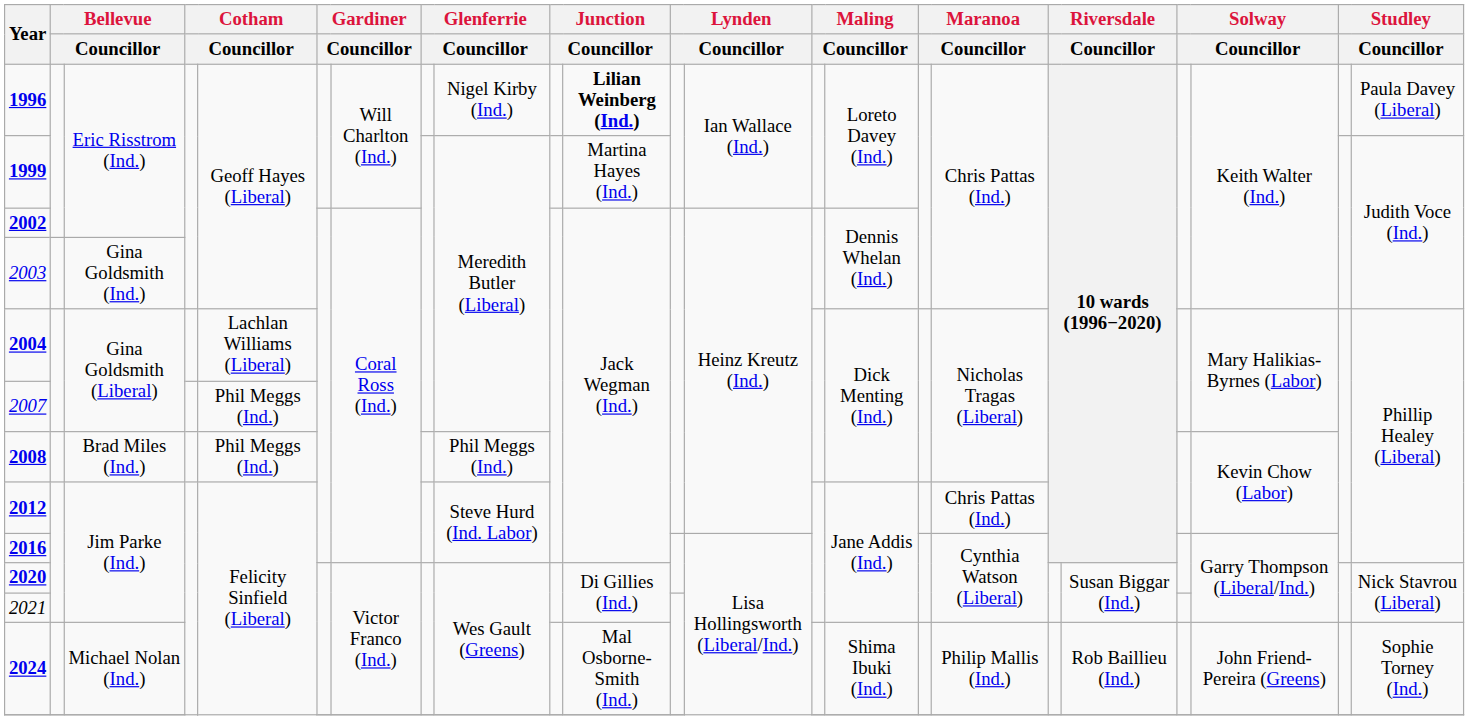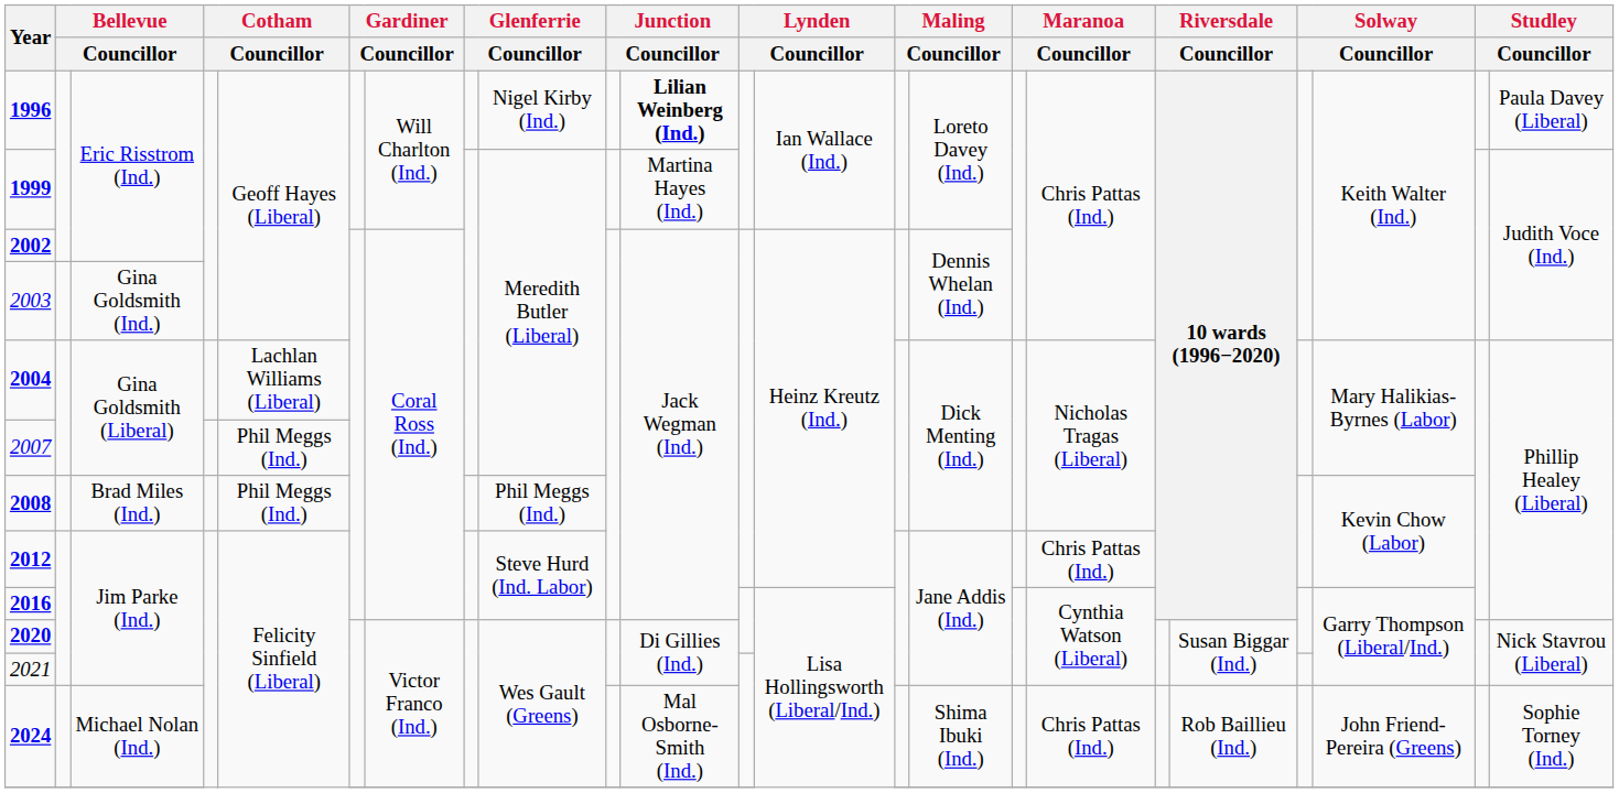 <table class="wikitable">
 <tr>
 <th rowspan="2">Year</th>
 <th style="color:crimson"; colspan="2">Bellevue</th>
 <th style="color:crimson"; colspan="2">Cotham</th>
 <th style="color:crimson"; colspan="2">Gardiner</th>
 <th style="color:crimson"; colspan="2">Glenferrie</th>
 <th style="color:crimson"; colspan="2">Junction</th>
 <th style="color:crimson"; colspan="2">Lynden</th>
 <th style="color:crimson"; colspan="2">Maling</th>
 <th style="color:crimson"; colspan="2">Maranoa</th>
 <th style="color:crimson"; colspan="2">Riversdale</th>
 <th style="color:crimson"; colspan="2">Solway</th>
 <th style="color:crimson"; colspan="2">Studley</th>
 </tr>
 <tr>
 <th colspan="2">Councillor</th>
 <th colspan="2">Councillor</th>
 <th colspan="2">Councillor</th>
 <th colspan="2">Councillor</th>
 <th colspan="2">Councillor</th>
 <th colspan="2">Councillor</th>
 <th colspan="2">Councillor</th>
 <th colspan="2">Councillor</th>
 <th colspan="2">Councillor</th>
 <th colspan="2">Councillor</th>
 <th colspan="2">Councillor</th>
 </tr>
 <tr>
 <td><strong><a href='#'>1996</a></strong></td>
 <td rowspan="3" width="1px" > </td>
 <td rowspan="3"; align="center"><a href='#'>Eric Risstrom</a> <br> (<a href='#'>Ind.</a>)</td>
 <td rowspan="4" width="1px" > </td>
 <td rowspan="4"; align="center">Geoff Hayes (<a href='#'>Liberal</a>)</td>
 <td rowspan="2" width="1px" > </td>
 <td rowspan="2"; align="center">Will Charlton <br> (<a href='#'>Ind.</a>)</td>
 <td rowspan="1" width="1px" > </td>
 <td rowspan="1"; align="center">Nigel Kirby <br> (<a href='#'>Ind.</a>)</td>
 <td rowspan="1" width="1px" > </td>
 <td rowspan="1"; align="center"><strong>Lilian Weinberg <br> (<a href='#'>Ind.</a>)</strong></td>
 <td rowspan="2" width="1px" > </td>
 <td rowspan="2"; align="center">Ian Wallace <br> (<a href='#'>Ind.</a>)</td>
 <td rowspan="2" width="1px" > </td>
 <td rowspan="2"; align="center">Loreto Davey <br> (<a href='#'>Ind.</a>)</td>
 <td rowspan="4" width="1px" > </td>
 <td rowspan="4"; align="center">Chris Pattas <br> (<a href='#'>Ind.</a>)</td>
 <th colspan=2; rowspan=9>10 wards (1996−2020)</th>
 <td rowspan="4" width="1px" > </td>
 <td rowspan="4"; align="center">Keith Walter <br> (<a href='#'>Ind.</a>)</td>
 <td rowspan="1" width="1px" > </td>
 <td rowspan="1"; align="center">Paula Davey (<a href='#'>Liberal</a>)</td>
 </tr>
 <tr>
 <td><strong><a href='#'>1999</a></strong></td>
 <td rowspan="5" width="1px" > </td>
 <td rowspan="5"; align="center">Meredith Butler (<a href='#'>Liberal</a>)</td>
 <td rowspan="1" width="1px" > </td>
 <td rowspan="1"; align="center">Martina Hayes <br> (<a href='#'>Ind.</a>)</td>
 <td rowspan="3" width="1px" > </td>
 <td rowspan="3"; align="center">Judith Voce <br> (<a href='#'>Ind.</a>)</td>
 </tr>
 <tr>
 <td><strong><a href='#'>2002</a></strong></td>
 <td rowspan="7" width="1px" > </td>
 <td rowspan="7"; align="center"><a href='#'>Coral Ross</a> <br> (<a href='#'>Ind.</a>)</td>
 <td rowspan="7" width="1px" > </td>
 <td rowspan="7"; align="center">Jack Wegman <br> (<a href='#'>Ind.</a>)</td>
 <td rowspan="6" width="1px" > </td>
 <td rowspan="6"; align="center">Heinz Kreutz <br> (<a href='#'>Ind.</a>)</td>
 <td rowspan="2" width="1px" > </td>
 <td rowspan="2"; align="center">Dennis Whelan <br> (<a href='#'>Ind.</a>)</td>
 </tr>
 <tr>
 <td><em><a href='#'>2003</a></em></td>
 <td rowspan="1" width="1px" > </td>
 <td rowspan="1"; align="center">Gina Goldsmith <br> (<a href='#'>Ind.</a>)</td>
 </tr>
 <tr>
 <td><strong><a href='#'>2004</a></strong></td>
 <td rowspan="2" width="1px" > </td>
 <td rowspan="2"; align="center">Gina Goldsmith (<a href='#'>Liberal</a>)</td>
 <td rowspan="1" width="1px" > </td>
 <td rowspan="1"; align="center">Lachlan Williams (<a href='#'>Liberal</a>)</td>
 <td rowspan="3" width="1px" > </td>
 <td rowspan="3"; align="center">Dick Menting <br> (<a href='#'>Ind.</a>)</td>
 <td rowspan="3" width="1px" > </td>
 <td rowspan="3"; align="center">Nicholas Tragas (<a href='#'>Liberal</a>)</td>
 <td rowspan="2" width="1px" > </td>
 <td rowspan="2"; align="center">Mary Halikias-Byrnes (<a href='#'>Labor</a>)</td>
 <td rowspan="5" width="1px" > </td>
 <td rowspan="5"; align="center">Phillip Healey (<a href='#'>Liberal</a>)</td>
 </tr>
 <tr>
 <td><em><a href='#'>2007</a></em></td>
 <td rowspan="1" width="1px" > </td>
 <td rowspan="1"; align="center">Phil Meggs <br> (<a href='#'>Ind.</a>)</td>
 </tr>
 <tr>
 <td><strong><a href='#'>2008</a></strong></td>
 <td rowspan="1" width="1px" > </td>
 <td rowspan="1"; align="center">Brad Miles <br> (<a href='#'>Ind.</a>)</td>
 <td rowspan="1" width="1px" > </td>
 <td rowspan="1"; align="center">Phil Meggs <br> (<a href='#'>Ind.</a>)</td>
 <td rowspan="1" width="1px" > </td>
 <td rowspan="1"; align="center">Phil Meggs <br> (<a href='#'>Ind.</a>)</td>
 <td rowspan="2" width="1px" > </td>
 <td rowspan="2"; align="center">Kevin Chow (<a href='#'>Labor</a>)</td>
 </tr>
 <tr>
 <td><strong><a href='#'>2012</a></strong></td>
 <td rowspan="4" width="1px" > </td>
 <td rowspan="4"; align="center">Jim Parke <br> (<a href='#'>Ind.</a>)</td>
 <td rowspan="6" width="1px" > </td>
 <td rowspan="6"; align="center">Felicity Sinfield (<a href='#'>Liberal</a>)</td>
 <td rowspan="2" width="1px" > </td>
 <td rowspan="2"; align="center">Steve Hurd (<a href='#'>Ind. Labor</a>)</td>
 <td rowspan="4" width="1px" > </td>
 <td rowspan="4"; align="center">Jane Addis <br> (<a href='#'>Ind.</a>)</td>
 <td rowspan="1" width="1px" > </td>
 <td rowspan="1"; align="center">Chris Pattas <br> (<a href='#'>Ind.</a>)</td>
 </tr>
 <tr>
 <td><strong><a href='#'>2016</a></strong></td>
 <td rowspan="2" width="1px" > </td>
 <td rowspan="7"; align="center">Lisa Hollingsworth <br> (<a href='#'>Liberal</a>/<a href='#'>Ind.</a>)</td>
 <td rowspan="3" width="1px" > </td>
 <td rowspan="3"; align="center">Cynthia Watson (<a href='#'>Liberal</a>)</td>
 <td rowspan="2" width="1px" > </td>
 <td rowspan="3"; align="center">Garry Thompson <br> (<a href='#'>Liberal</a>/<a href='#'>Ind.</a>)</td>
 </tr>
 <tr>
 <td><strong><a href='#'>2020</a></strong></td>
 <td rowspan="3" width="1px" > </td>
 <td rowspan="3"; align="center">Victor Franco <br> (<a href='#'>Ind.</a>)</td>
 <td rowspan="3" width="1px" > </td>
 <td rowspan="3"; align="center">Wes Gault (<a href='#'>Greens</a>)</td>
 <td rowspan="2" width="1px" > </td>
 <td rowspan="2"; align="center">Di Gillies <br> (<a href='#'>Ind.</a>)</td>
 <td rowspan="2" width="1px" > </td>
 <td rowspan="2"; align="center">Susan Biggar <br> (<a href='#'>Ind.</a>)</td>
 <td rowspan="2" width="1px" > </td>
 <td rowspan="2"; align="center">Nick Stavrou (<a href='#'>Liberal</a>)</td>
 </tr>
 <tr>
 <td><em>2021</em></td>
 <td rowspan="2" width="1px" > </td>
 <td rowspan="1" width="1px" > </td>
 </tr>
 <tr>
 <td><strong><a href='#'>2024</a></strong></td>
 <td rowspan="1" width="1px" > </td>
 <td rowspan="1"; align="center">Michael Nolan <br> (<a href='#'>Ind.</a>)</td>
 <td rowspan="1" width="1px" > </td>
 <td rowspan="1"; align="center">Mal Osborne-Smith <br> (<a href='#'>Ind.</a>)</td>
 <td rowspan="1" width="1px" > </td>
 <td rowspan="1"; align="center">Shima Ibuki <br> (<a href='#'>Ind.</a>)</td>
 <td rowspan="1" width="1px" > </td>
-<td rowspan="1"; align="center">Philip Mallis <br> (<a href='#'>Ind.</a>)</td>
+<td rowspan="1"; align="center">Chris Pattas <br> (<a href='#'>Ind.</a>)</td>
 <td rowspan="1" width="1px" > </td>
 <td rowspan="1"; align="center">Rob Baillieu <br> (<a href='#'>Ind.</a>)</td>
 <td rowspan="1" width="1px" > </td>
 <td rowspan="1"; align="center">John Friend-Pereira (<a href='#'>Greens</a>)</td>
 <td rowspan="1" width="1px" > </td>
 <td rowspan="1"; align="center">Sophie Torney <br> (<a href='#'>Ind.</a>)</td>
 </tr>
 <tr>
 </tr>
 </table>
